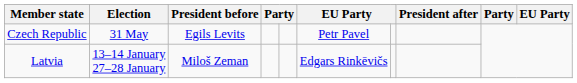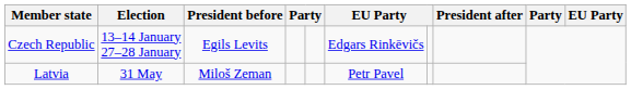 <table class="wikitable" style="text-align:center;">
 <tr>
 <th>Member state</th>
 <th>Election</th>
 <th>President before</th>
 <th colspan="2">Party</th>
 <th colspan="2">EU Party</th>
 <th>President after</th>
 <th colspan="2">Party</th>
 <th colspan="2">EU Party</th>
 </tr>
 <tr>
 <td><a href='#'>Czech Republic</a></td>
+<td><a href='#'>13–14 January<br>27–28 January</a></td>
+<td><a href='#'>Egils Levits</a></td>
+<td></td>
+<td></td>
+<td><a href='#'>Edgars Rinkēvičs</a></td>
+<td></td>
+<td></td>
+</tr>
+<tr>
+<td><a href='#'>Latvia</a></td>
 <td><a href='#'>31 May</a></td>
-<td><a href='#'>Egils Levits</a></td>
+<td><a href='#'>Miloš Zeman</a></td>
 <td></td>
 <td></td>
 <td><a href='#'>Petr Pavel</a></td>
 <td></td>
 <td></td>
 </tr>
-<tr>
-<td><a href='#'>Latvia</a></td>
-<td><a href='#'>13–14 January<br>27–28 January</a></td>
-<td><a href='#'>Miloš Zeman</a></td>
-<td></td>
-<td></td>
-<td><a href='#'>Edgars Rinkēvičs</a></td>
-<td></td>
-<td></td>
-</tr>
 </table>
